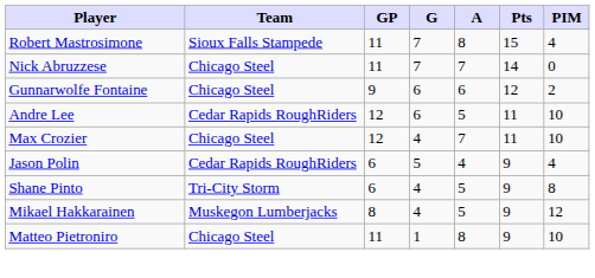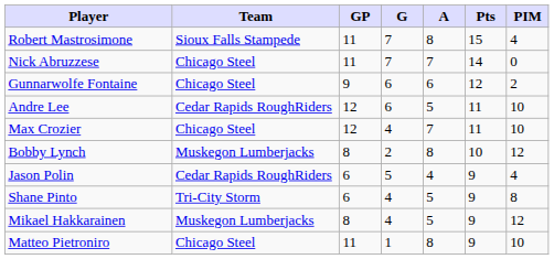 <table class="wikitable">
 <tr>
 <th style="background:#ddf; width:30%;">Player</th>
 <th style="background:#ddf; width:30%;">Team</th>
 <th style="background:#ddf; width:7.5%;">GP</th>
 <th style="background:#ddf; width:7.5%;">G</th>
 <th style="background:#ddf; width:7.5%;">A</th>
 <th style="background:#ddf; width:7.5%;">Pts</th>
 <th style="background:#ddf; width:7.5%;">PIM</th>
 </tr>
 <tr>
 <td><a href='#'>Robert Mastrosimone</a></td>
 <td><a href='#'>Sioux Falls Stampede</a></td>
 <td>11</td>
 <td>7</td>
 <td>8</td>
 <td>15</td>
 <td>4</td>
 </tr>
 <tr>
 <td><a href='#'>Nick Abruzzese</a></td>
 <td><a href='#'>Chicago Steel</a></td>
 <td>11</td>
 <td>7</td>
 <td>7</td>
 <td>14</td>
 <td>0</td>
 </tr>
 <tr>
 <td><a href='#'>Gunnarwolfe Fontaine</a></td>
 <td><a href='#'>Chicago Steel</a></td>
 <td>9</td>
 <td>6</td>
 <td>6</td>
 <td>12</td>
 <td>2</td>
 </tr>
 <tr>
 <td><a href='#'>Andre Lee</a></td>
 <td><a href='#'>Cedar Rapids RoughRiders</a></td>
 <td>12</td>
 <td>6</td>
 <td>5</td>
 <td>11</td>
 <td>10</td>
 </tr>
 <tr>
 <td><a href='#'>Max Crozier</a></td>
 <td><a href='#'>Chicago Steel</a></td>
 <td>12</td>
 <td>4</td>
 <td>7</td>
 <td>11</td>
 <td>10</td>
 </tr>
 <tr>
+<td><a href='#'>Bobby Lynch</a></td>
+<td><a href='#'>Muskegon Lumberjacks</a></td>
+<td>8</td>
+<td>2</td>
+<td>8</td>
+<td>10</td>
+<td>12</td>
+</tr>
+<tr>
 <td><a href='#'>Jason Polin</a></td>
 <td><a href='#'>Cedar Rapids RoughRiders</a></td>
 <td>6</td>
 <td>5</td>
 <td>4</td>
 <td>9</td>
 <td>4</td>
 </tr>
 <tr>
 <td><a href='#'>Shane Pinto</a></td>
 <td><a href='#'>Tri-City Storm</a></td>
 <td>6</td>
 <td>4</td>
 <td>5</td>
 <td>9</td>
 <td>8</td>
 </tr>
 <tr>
 <td><a href='#'>Mikael Hakkarainen</a></td>
 <td><a href='#'>Muskegon Lumberjacks</a></td>
 <td>8</td>
 <td>4</td>
 <td>5</td>
 <td>9</td>
 <td>12</td>
 </tr>
 <tr>
 <td><a href='#'>Matteo Pietroniro</a></td>
 <td><a href='#'>Chicago Steel</a></td>
 <td>11</td>
 <td>1</td>
 <td>8</td>
 <td>9</td>
 <td>10</td>
 </tr>
 </table>
